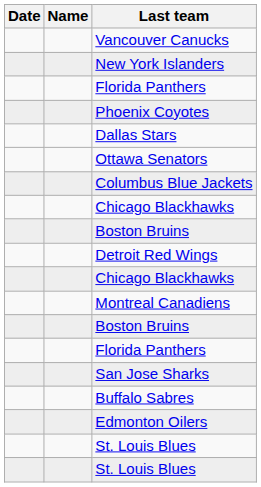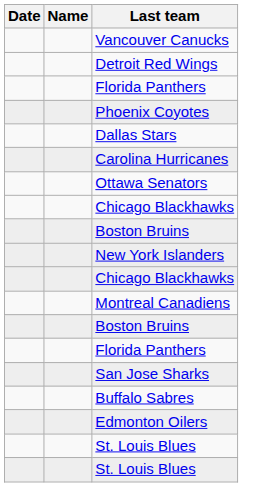 <table class="wikitable sortable" border="1">
 <tr>
 <th>Date</th>
 <th>Name</th>
 <th>Last team</th>
 </tr>
 <tr>
 <td></td>
 <td></td>
 <td><a href='#'>Vancouver Canucks</a></td>
 </tr>
-<tr bgcolor="eeeeee">
+<tr>
 <td></td>
 <td></td>
-<td><a href='#'>New York Islanders</a></td>
+<td><a href='#'>Detroit Red Wings</a></td>
 </tr>
 <tr>
 <td></td>
 <td></td>
 <td><a href='#'>Florida Panthers</a></td>
 </tr>
 <tr bgcolor="eeeeee">
 <td></td>
 <td></td>
 <td><a href='#'>Phoenix Coyotes</a></td>
 </tr>
 <tr>
 <td></td>
 <td></td>
 <td><a href='#'>Dallas Stars</a></td>
 </tr>
+<tr bgcolor="eeeeee">
+<td></td>
+<td></td>
+<td><a href='#'>Carolina Hurricanes</a></td>
+</tr>
 <tr>
 <td></td>
 <td></td>
 <td><a href='#'>Ottawa Senators</a></td>
-</tr>
-<tr bgcolor="eeeeee">
-<td></td>
-<td></td>
-<td><a href='#'>Columbus Blue Jackets</a></td>
 </tr>
 <tr>
 <td></td>
 <td></td>
 <td><a href='#'>Chicago Blackhawks</a></td>
 </tr>
 <tr bgcolor="eeeeee">
 <td></td>
 <td></td>
 <td><a href='#'>Boston Bruins</a></td>
 </tr>
-<tr>
+<tr bgcolor="eeeeee">
 <td></td>
 <td></td>
-<td><a href='#'>Detroit Red Wings</a></td>
+<td><a href='#'>New York Islanders</a></td>
 </tr>
 <tr bgcolor="eeeeee">
 <td></td>
 <td></td>
 <td><a href='#'>Chicago Blackhawks</a></td>
 </tr>
 <tr>
 <td></td>
 <td></td>
 <td><a href='#'>Montreal Canadiens</a></td>
 </tr>
 <tr bgcolor="eeeeee">
 <td></td>
 <td></td>
 <td><a href='#'>Boston Bruins</a></td>
 </tr>
 <tr>
 <td></td>
 <td></td>
 <td><a href='#'>Florida Panthers</a></td>
 </tr>
 <tr bgcolor="eeeeee">
 <td></td>
 <td></td>
 <td><a href='#'>San Jose Sharks</a></td>
 </tr>
 <tr>
 <td></td>
 <td></td>
 <td><a href='#'>Buffalo Sabres</a></td>
 </tr>
 <tr bgcolor="eeeeee">
 <td></td>
 <td></td>
 <td><a href='#'>Edmonton Oilers</a></td>
 </tr>
 <tr>
 <td></td>
 <td></td>
 <td><a href='#'>St. Louis Blues</a></td>
 </tr>
 <tr bgcolor="eeeeee">
 <td></td>
 <td></td>
 <td><a href='#'>St. Louis Blues</a></td>
 </tr>
 </table>
